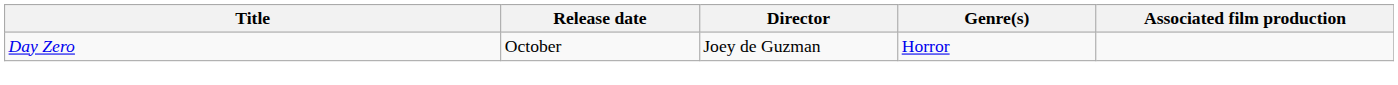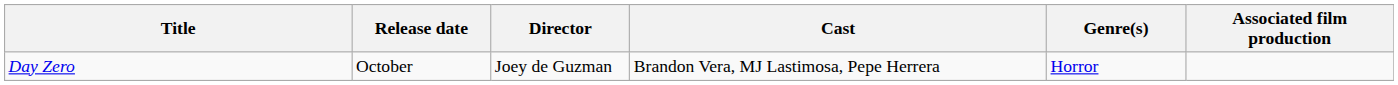 <table class="wikitable" style="width:100%;">
 <tr>
 <th style="width:25%;">Title</th>
 <th style="width:10%;">Release date</th>
 <th style="width:10%;">Director</th>
+<th style="width:30%;">Cast</th>
 <th style="width:10%;">Genre(s)</th>
 <th style="width:15%;">Associated film production</th>
 </tr>
 <tr>
 <td><em><a href='#'>Day Zero</a></em></td>
 <td>October</td>
 <td>Joey de Guzman</td>
+<td>Brandon Vera, MJ Lastimosa, Pepe Herrera</td>
 <td><a href='#'>Horror</a></td>
 <td></td>
 </tr>
 </table>
